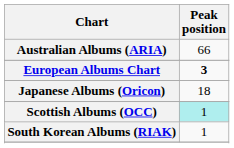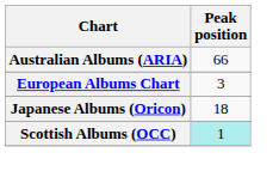 <table class="wikitable sortable plainrowheaders">
 <tr>
 <th>Chart</th>
 <th>Peak<br>position</th>
 </tr>
 <tr>
 <th scope="row">Australian Albums (<a href='#'>ARIA</a>)</th>
 <td style="text-align:center;">66</td>
 </tr>
 <tr>
 </tr>
 <tr>
 </tr>
 <tr>
 </tr>
 <tr>
 </tr>
 <tr>
 <th scope="row"><a href='#'>European Albums Chart</a></th>
-<td style="text-align:center;"><strong>3</strong></td>
+<td style="text-align:center;">3</td>
 </tr>
 <tr>
 </tr>
 <tr>
 </tr>
 <tr>
 <th scope="row">Japanese Albums (<a href='#'>Oricon</a>)</th>
 <td style="text-align:center;">18</td>
 </tr>
 <tr>
 </tr>
 <tr>
 </tr>
 <tr>
 <th scope="row">Scottish Albums (<a href='#'>OCC</a>)</th>
 <td align="center" style="background: paleturquoise;">1</td>
 </tr>
 <tr>
-<th scope="row">South Korean Albums (<a href='#'>RIAK</a>)</th>
-<td style="text-align:center;">1</td>
-</tr>
-<tr>
 </tr>
 <tr>
 </tr>
 <tr>
 </tr>
 </table>
